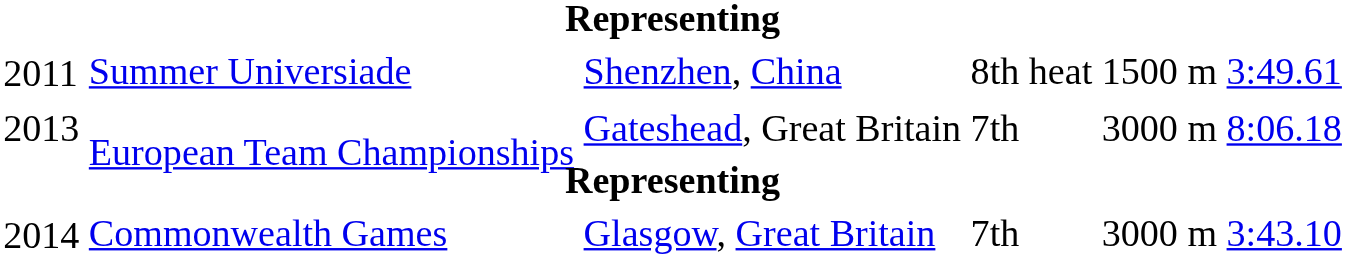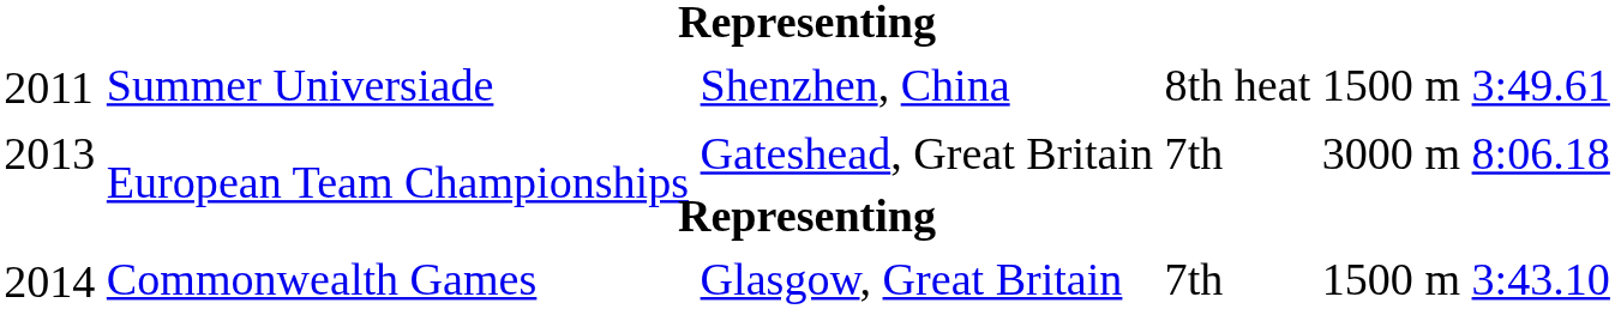 <table>
 <tr>
 <th colspan="6">Representing </th>
 </tr>
 <tr>
 <td rowspan=2>2011</td>
 <td><a href='#'>Summer Universiade</a></td>
 <td><a href='#'>Shenzhen</a>, <a href='#'>China</a></td>
 <td>8th heat</td>
 <td>1500 m</td>
 <td><a href='#'>3:49.61</a></td>
 </tr>
 <tr>
 <td rowspan=3><a href='#'>European Team Championships</a></td>
 </tr>
 <tr>
 <td>2013</td>
 <td><a href='#'>Gateshead</a>, Great Britain</td>
 <td>7th</td>
 <td>3000 m</td>
 <td><a href='#'>8:06.18</a></td>
 </tr>
 <tr>
 <th colspan="6">Representing </th>
 </tr>
 <tr>
 <td rowspan=2>2014</td>
 <td><a href='#'>Commonwealth Games</a></td>
 <td><a href='#'>Glasgow</a>, <a href='#'>Great Britain</a></td>
 <td>7th</td>
-<td>3000 m</td>
+<td>1500 m</td>
 <td><a href='#'>3:43.10</a></td>
 </tr>
 <tr>
 </tr>
 </table>
